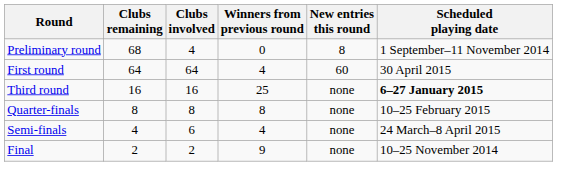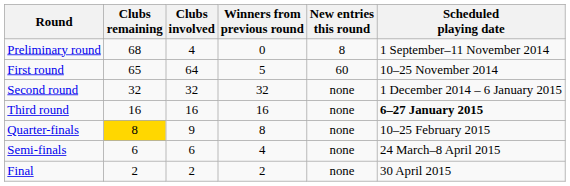 <table class="wikitable">
 <tr>
 <th>Round</th>
 <th>Clubs<br>remaining</th>
 <th>Clubs<br>involved</th>
 <th>Winners from<br>previous round</th>
 <th>New entries<br>this round</th>
 <th>Scheduled<br>playing date</th>
 </tr>
 <tr>
 <td><a href='#'>Preliminary round</a></td>
 <td style="text-align:center;">68</td>
 <td style="text-align:center;">4</td>
 <td style="text-align:center;">0</td>
 <td style="text-align:center;">8</td>
 <td>1 September–11 November 2014</td>
 </tr>
 <tr>
 <td><a href='#'>First round</a></td>
+<td style="text-align:center;">65</td>
 <td style="text-align:center;">64</td>
-<td style="text-align:center;">64</td>
-<td style="text-align:center;">4</td>
+<td style="text-align:center;">5</td>
 <td style="text-align:center;">60</td>
-<td>30 April 2015</td>
+<td>10–25 November 2014</td>
+</tr>
+<tr>
+<td><a href='#'>Second round</a></td>
+<td style="text-align:center;">32</td>
+<td style="text-align:center;">32</td>
+<td style="text-align:center;">32</td>
+<td style="text-align:center;">none</td>
+<td>1 December 2014 – 6 January 2015</td>
 </tr>
 <tr>
 <td><a href='#'>Third round</a></td>
 <td style="text-align:center;">16</td>
 <td style="text-align:center;">16</td>
-<td style="text-align:center;">25</td>
+<td style="text-align:center;">16</td>
 <td style="text-align:center;">none</td>
 <td><strong>6–27 January 2015</strong></td>
 </tr>
 <tr>
 <td><a href='#'>Quarter-finals</a></td>
-<td style="text-align:center;">8</td>
-<td style="text-align:center;">8</td>
+<td style="background: gold; text-align:center;">8</td>
+<td style="text-align:center;">9</td>
 <td style="text-align:center;">8</td>
 <td style="text-align:center;">none</td>
 <td>10–25 February 2015</td>
 </tr>
 <tr>
 <td><a href='#'>Semi-finals</a></td>
-<td style="text-align:center;">4</td>
+<td style="text-align:center;">6</td>
 <td style="text-align:center;">6</td>
 <td style="text-align:center;">4</td>
 <td style="text-align:center;">none</td>
 <td>24 March–8 April 2015</td>
 </tr>
 <tr>
 <td><a href='#'>Final</a></td>
 <td style="text-align:center;">2</td>
 <td style="text-align:center;">2</td>
-<td style="text-align:center;">9</td>
+<td style="text-align:center;">2</td>
 <td style="text-align:center;">none</td>
-<td>10–25 November 2014</td>
+<td>30 April 2015</td>
 </tr>
 </table>
